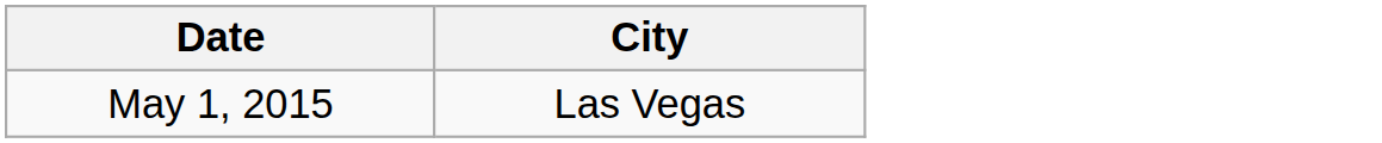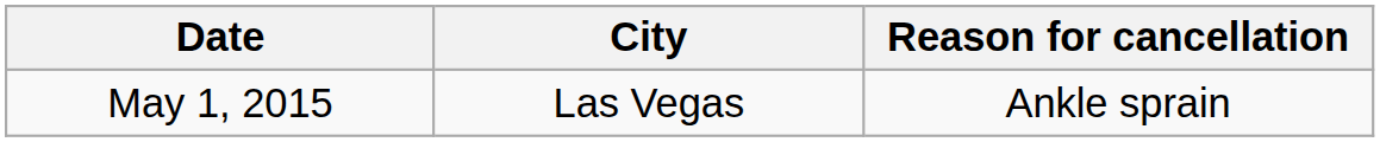 <table class="wikitable" style="text-align:center;">
 <tr>
 <th scope="col" style="width:10em;">Date</th>
 <th scope="col" style="width:10em;">City</th>
+<th scope="col" style="width:12em;">Reason for cancellation</th>
 </tr>
 <tr>
 <td>May 1, 2015</td>
 <td>Las Vegas</td>
+<td>Ankle sprain</td>
 </tr>
 </table>
